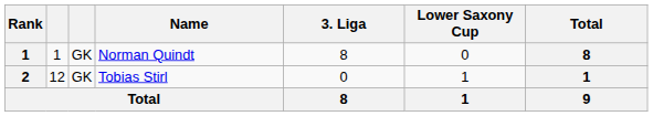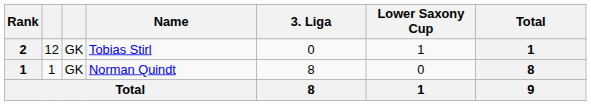 <table class="wikitable" style="text-align:center;">
 <tr>
 <th>Rank</th>
 <th></th>
 <th></th>
 <th width=205>Name</th>
 <th width=130>3. Liga</th>
 <th width=130>Lower Saxony Cup</th>
 <th width=130>Total</th>
 </tr>
 <tr>
+<th>2</th>
+<td>12</td>
+<td>GK</td>
+<td align="left"> <a href='#'>Tobias Stirl</a></td>
+<td>0</td>
+<td>1</td>
+<th>1</th>
+</tr>
+<tr>
 <th>1</th>
 <td>1</td>
 <td>GK</td>
 <td align="left"> <a href='#'>Norman Quindt</a></td>
 <td>8</td>
 <td>0</td>
 <th>8</th>
 </tr>
 <tr>
-<th>2</th>
-<td>12</td>
-<td>GK</td>
-<td align="left"> <a href='#'>Tobias Stirl</a></td>
-<td>0</td>
-<td>1</td>
-<th>1</th>
-</tr>
-<tr>
 <th colspan=4>Total</th>
 <th>8</th>
 <th>1</th>
 <th>9</th>
 </tr>
 </table>
